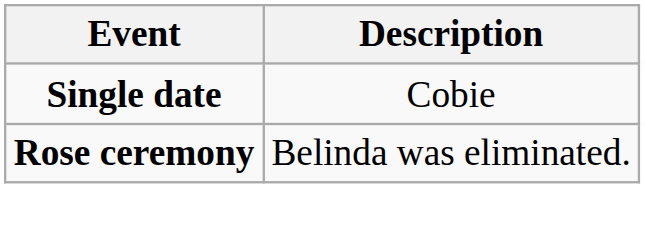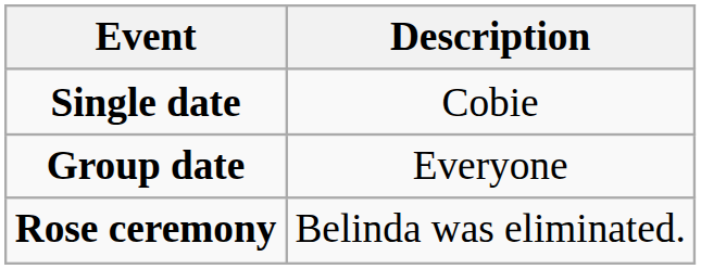 <table class="wikitable sortable" style="text-align:center;">
 <tr>
 <th>Event</th>
 <th>Description</th>
 </tr>
 <tr>
 <td><strong>Single date</strong></td>
 <td>Cobie</td>
 </tr>
 <tr>
+<td><strong>Group date</strong></td>
+<td>Everyone</td>
+</tr>
+<tr>
 <td><strong>Rose ceremony</strong></td>
 <td>Belinda was eliminated.</td>
 </tr>
 </table>
